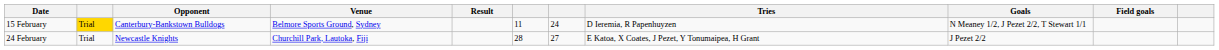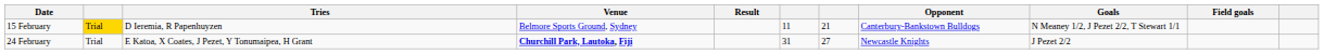 <table class="wikitable"  style="font-size:85%; width:100%;">
 <tr>
 <th width="6%">Date</th>
 <th width="3%"></th>
-<th width="13%">Opponent</th>
+<th width="30%">Tries</th>
 <th width="15%">Venue</th>
 <th width="5%">Result</th>
 <th width="3%"></th>
 <th width="3%"></th>
-<th width="30%">Tries</th>
+<th width="13%">Opponent</th>
 <th width="12%">Goals</th>
 <th width="7%">Field goals</th>
 <th width="3%"></th>
 </tr>
 <tr>
 <td>15 February</td>
 <td style="background: gold;">Trial</td>
-<td><a href='#'>Canterbury-Bankstown Bulldogs</a></td>
+<td>D Ieremia, R Papenhuyzen</td>
 <td><a href='#'>Belmore Sports Ground</a>, <a href='#'>Sydney</a></td>
 <td></td>
 <td>11</td>
-<td>24</td>
-<td>D Ieremia, R Papenhuyzen</td>
+<td>21</td>
+<td><a href='#'>Canterbury-Bankstown Bulldogs</a></td>
 <td>N Meaney 1/2, J Pezet 2/2, T Stewart 1/1</td>
 <td></td>
 <td></td>
 </tr>
 <tr>
 <td>24 February</td>
 <td>Trial</td>
+<td>E Katoa, X Coates, J Pezet, Y Tonumaipea, H Grant</td>
+<td><strong><a href='#'>Churchill Park, Lautoka</a>, <a href='#'>Fiji</a></strong></td>
+<td></td>
+<td>31</td>
+<td>27</td>
 <td><a href='#'>Newcastle Knights</a></td>
-<td><a href='#'>Churchill Park, Lautoka</a>, <a href='#'>Fiji</a></td>
-<td></td>
-<td>28</td>
-<td>27</td>
-<td>E Katoa, X Coates, J Pezet, Y Tonumaipea, H Grant</td>
 <td>J Pezet 2/2</td>
 <td></td>
 <td></td>
 </tr>
 </table>
